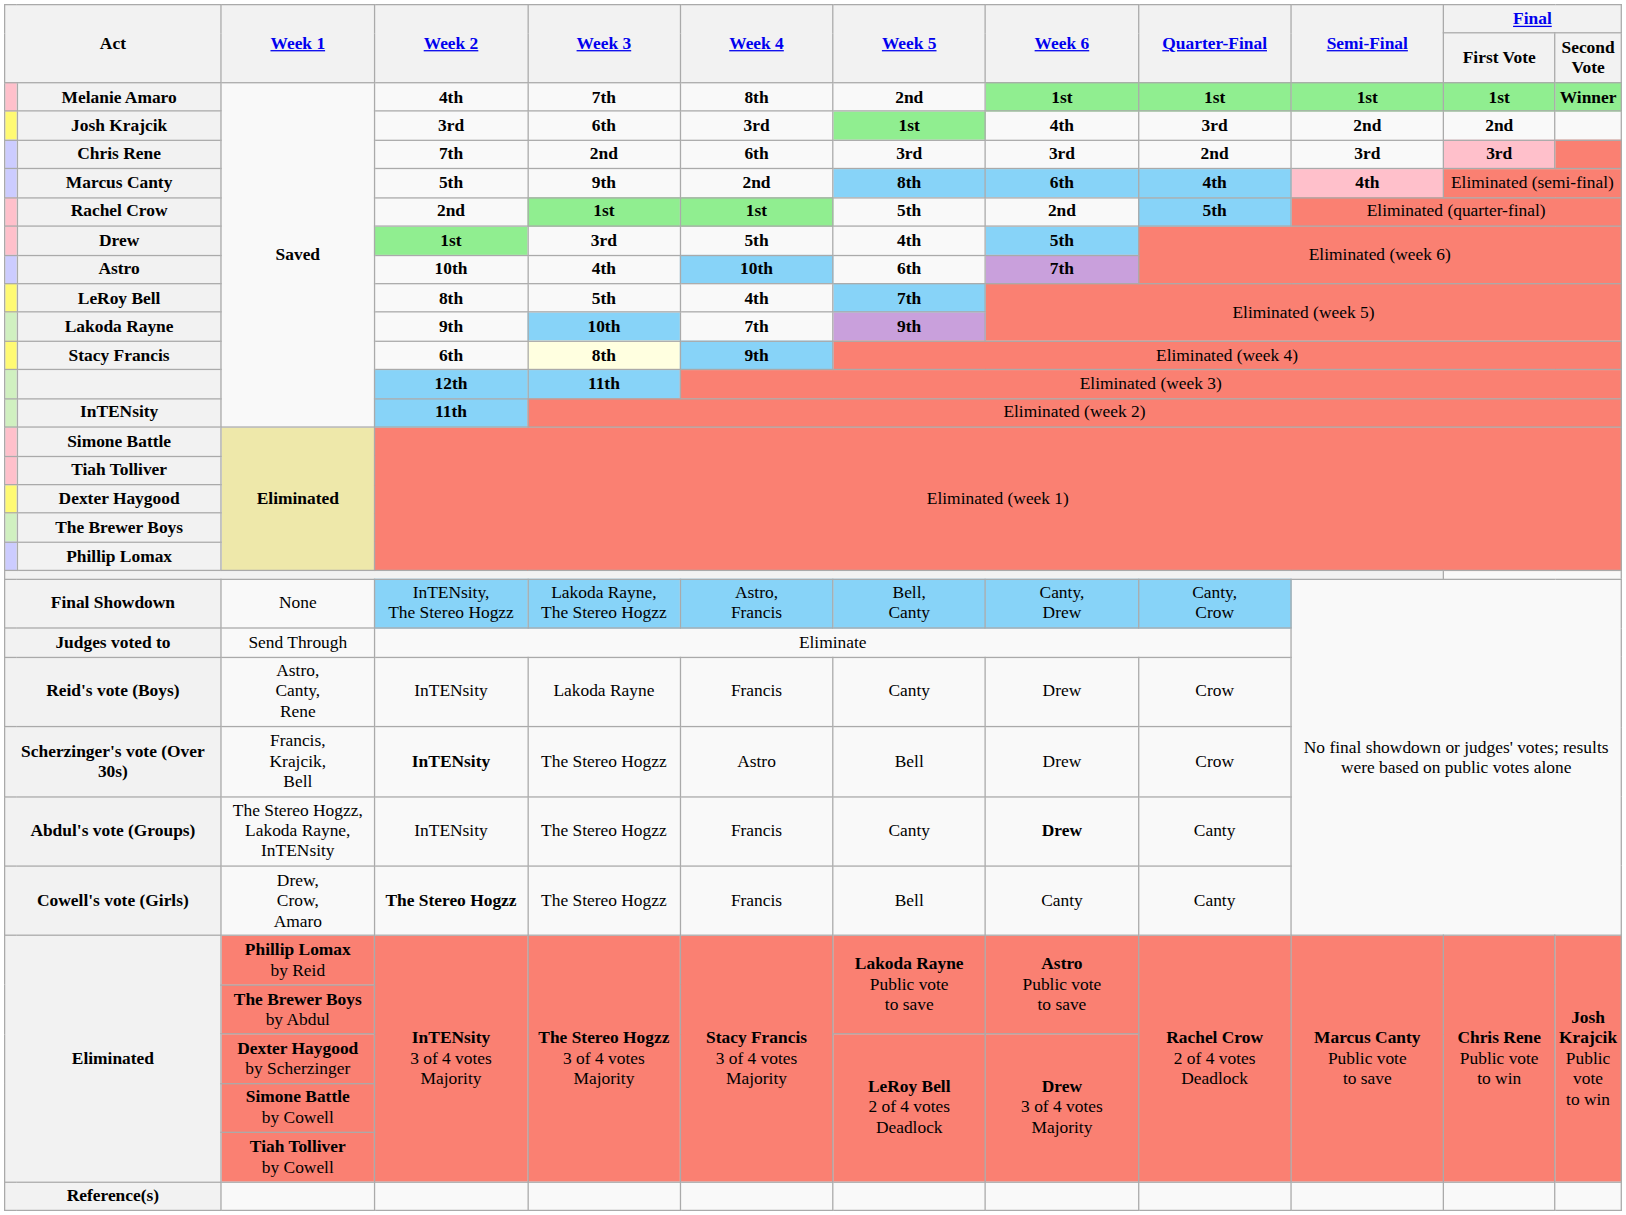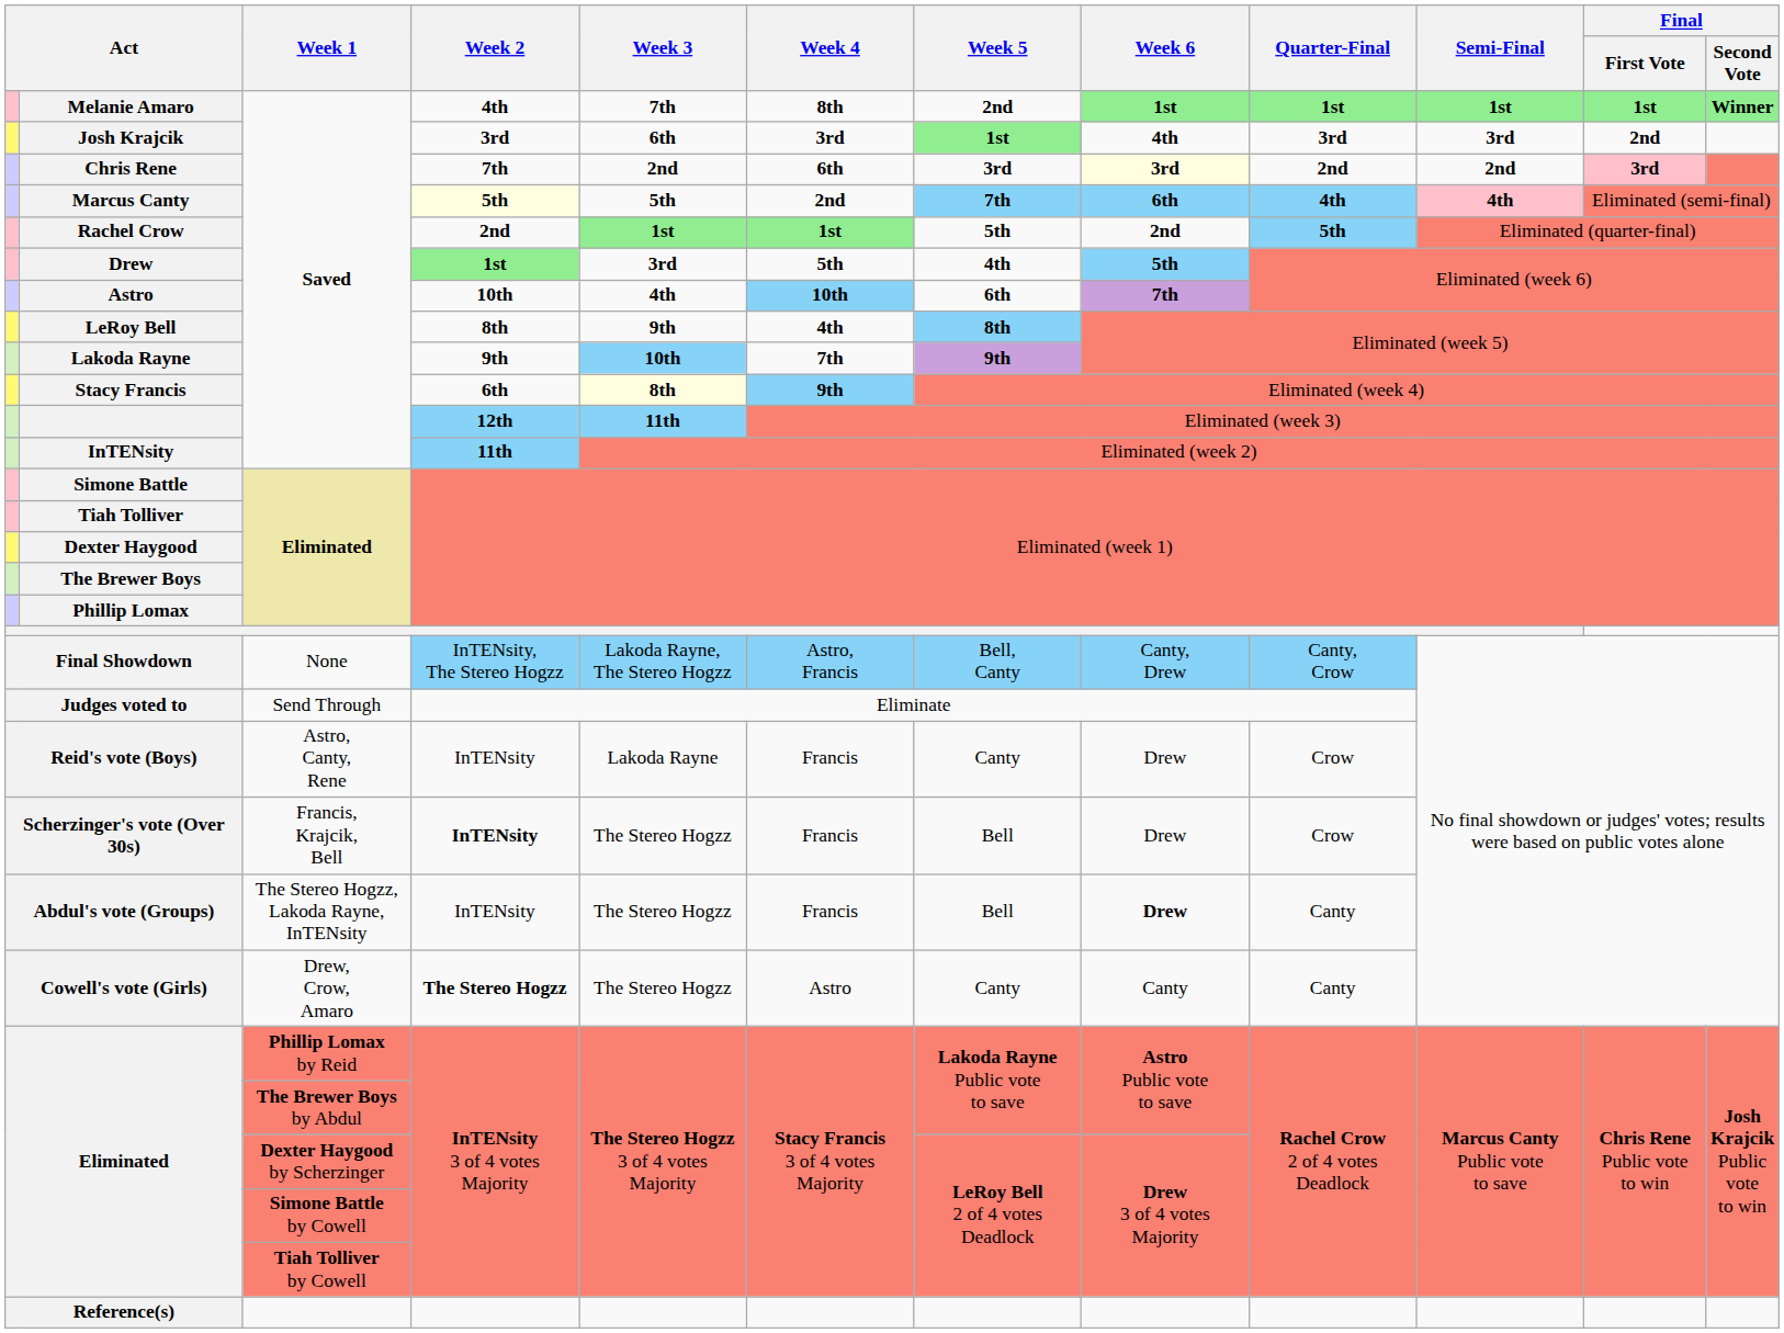 <table class="wikitable" style="text-align:center; font-size:85%; width:100%;">
 <tr>
 <th style="width:13.6%" colspan="2" rowspan="2">Act</th>
 <th style="width:9.6%" rowspan="2"><a href='#'>Week 1</a></th>
 <th style="width:9.6%" rowspan="2"><a href='#'>Week 2</a></th>
 <th style="width:9.6%" rowspan="2"><a href='#'>Week 3</a></th>
 <th style="width:9.6%" rowspan="2"><a href='#'>Week 4</a></th>
 <th style="width:9.6%" rowspan="2"><a href='#'>Week 5</a></th>
 <th style="width:9.6%" rowspan="2"><a href='#'>Week 6</a></th>
 <th style="width:9.6%" rowspan="2"><a href='#'>Quarter-Final</a></th>
 <th style="width:9.6%" rowspan="2"><a href='#'>Semi-Final</a></th>
 <th style="width:9.6%" colspan="2"><a href='#'>Final</a></th>
 </tr>
 <tr>
 <th style="width:7%">First Vote</th>
 <th style="width:7%">Second Vote</th>
 </tr>
 <tr>
 <th style="background:pink"></th>
 <th scope="row">Melanie Amaro</th>
 <td rowspan=12><strong>Saved</strong></td>
 <td><strong>4th</strong></td>
 <td><strong>7th</strong></td>
 <td><strong>8th</strong></td>
 <td><strong>2nd</strong></td>
 <td style="background:lightgreen"><strong>1st</strong></td>
 <td style="background:lightgreen"><strong>1st</strong></td>
 <td style="background:lightgreen"><strong>1st</strong></td>
 <td style="background:lightgreen"><strong>1st</strong></td>
 <td style="background:lightgreen;"><strong>Winner</strong></td>
 </tr>
 <tr>
 <th style="background:#fffa73"></th>
 <th scope="row">Josh Krajcik</th>
 <td><strong>3rd</strong></td>
 <td><strong>6th</strong></td>
 <td><strong>3rd</strong></td>
 <td style="background:lightgreen"><strong>1st</strong></td>
 <td><strong>4th</strong></td>
 <td><strong>3rd</strong></td>
-<td><strong>2nd</strong></td>
+<td><strong>3rd</strong></td>
 <td><strong>2nd</strong></td>
 <td></td>
 </tr>
 <tr>
 <th style="background:#ccf"></th>
 <th scope="row">Chris Rene</th>
 <td><strong>7th</strong></td>
 <td><strong>2nd</strong></td>
 <td><strong>6th</strong></td>
 <td><strong>3rd</strong></td>
-<td><strong>3rd</strong></td>
+<td style="background: lightyellow;"><strong>3rd</strong></td>
 <td><strong>2nd</strong></td>
-<td><strong>3rd</strong></td>
+<td><strong>2nd</strong></td>
 <td style="background:pink;"><strong>3rd</strong></td>
 <td style="background:salmon"></td>
 </tr>
 <tr>
 <th style="background:#ccf"></th>
 <th scope="row">Marcus Canty</th>
+<td style="background: lightyellow;"><strong>5th</strong></td>
 <td><strong>5th</strong></td>
-<td><strong>9th</strong></td>
 <td><strong>2nd</strong></td>
-<td style="background:#87D3F8"><strong>8th</strong></td>
+<td style="background:#87D3F8"><strong>7th</strong></td>
 <td style="background:#87D3F8"><strong>6th</strong></td>
 <td style="background:#87D3F8"><strong>4th</strong></td>
 <td style="background:pink;"><strong>4th</strong></td>
 <td colspan="2" style="background:salmon;">Eliminated (semi-final)</td>
 </tr>
 <tr>
 <th style="background:pink"></th>
 <th scope="row">Rachel Crow</th>
 <td><strong>2nd</strong></td>
 <td style="background:lightgreen"><strong>1st</strong></td>
 <td style="background:lightgreen"><strong>1st</strong></td>
 <td><strong>5th</strong></td>
 <td><strong>2nd</strong></td>
 <td style="background:#87D3F8"><strong>5th</strong></td>
 <td colspan="3" style="background:salmon">Eliminated (quarter-final)</td>
 </tr>
 <tr>
 <th style="background:pink"></th>
 <th scope="row">Drew</th>
 <td style="background:lightgreen"><strong>1st</strong></td>
 <td><strong>3rd</strong></td>
 <td><strong>5th</strong></td>
 <td><strong>4th</strong></td>
 <td style="background:#87D3F8"><strong>5th</strong></td>
 <td rowspan="2" colspan="4" style="background:salmon">Eliminated (week 6)</td>
 </tr>
 <tr>
 <th style="background:#ccf"></th>
 <th scope="row">Astro</th>
 <td><strong>10th</strong></td>
 <td><strong>4th</strong></td>
 <td style="background:#87D3F8"><strong>10th</strong></td>
 <td><strong>6th</strong></td>
 <td style="background:#C9A0DC"><strong>7th</strong></td>
 </tr>
 <tr>
 <th style="background:#fffa73"></th>
 <th scope="row">LeRoy Bell</th>
 <td><strong>8th</strong></td>
-<td><strong>5th</strong></td>
+<td><strong>9th</strong></td>
 <td><strong>4th</strong></td>
-<td style="background:#87D3F8"><strong>7th</strong></td>
+<td style="background:#87D3F8"><strong>8th</strong></td>
 <td rowspan="2" colspan="5" style="background:salmon">Eliminated (week 5)</td>
 </tr>
 <tr>
 <th style="background:#d0f0c0"></th>
 <th scope="row">Lakoda Rayne</th>
 <td><strong>9th</strong></td>
 <td style="background:#87D3F8"><strong>10th</strong></td>
 <td><strong>7th</strong></td>
 <td style="background:#C9A0DC"><strong>9th</strong></td>
 </tr>
 <tr>
 <th style="background:#fffa73"></th>
 <th scope="row">Stacy Francis</th>
 <td><strong>6th</strong></td>
 <td style="background: lightyellow;"><strong>8th</strong></td>
 <td style="background:#87D3F8"><strong>9th</strong></td>
 <td colspan="6" style="background:salmon">Eliminated (week 4)</td>
 </tr>
 <tr>
 <th style="background:#d0f0c0"></th>
 <th scope="row"></th>
 <td style="background:#87D3F8"><strong>12th</strong></td>
 <td style="background:#87D3F8"><strong>11th</strong></td>
 <td colspan="7" style="background:salmon">Eliminated (week 3)</td>
 </tr>
 <tr>
 <th style="background:#d0f0c0"></th>
 <th scope="row">InTENsity</th>
 <td style="background:#87D3F8"><strong>11th</strong></td>
 <td colspan="8" style="background:salmon">Eliminated (week 2)</td>
 </tr>
 <tr>
 <th style="background:pink"></th>
 <th scope="row">Simone Battle</th>
 <td rowspan=5 style="background:#EEE8AA"><strong>Eliminated</strong></td>
 <td rowspan="5" colspan="9" style="background:salmon">Eliminated (week 1)</td>
 </tr>
 <tr>
 <th style="background:pink"></th>
 <th scope="row">Tiah Tolliver</th>
 </tr>
 <tr>
 <th style="background:#fffa73"></th>
 <th scope="row">Dexter Haygood</th>
 </tr>
 <tr>
 <th style="background:#d0f0c0"></th>
 <th scope="row">The Brewer Boys</th>
 </tr>
 <tr>
 <th style="background:#ccf"></th>
 <th scope="row">Phillip Lomax</th>
 </tr>
 <tr>
 <th colspan="10"></th>
 </tr>
 <tr>
 <th scope="row" colspan="2">Final Showdown</th>
 <td>None</td>
 <td style="background:#87D3F8">InTENsity,<br>The Stereo Hogzz</td>
 <td style="background:#87D3F8">Lakoda Rayne,<br>The Stereo Hogzz</td>
 <td style="background:#87D3F8">Astro,<br>Francis</td>
 <td style="background:#87D3F8">Bell,<br>Canty</td>
 <td style="background:#87D3F8">Canty,<br>Drew</td>
 <td style="background:#87D3F8">Canty,<br>Crow</td>
 <td rowspan="6" colspan="3">No final showdown or judges' votes; results were based on public votes alone</td>
 </tr>
 <tr>
 <th scope="row" colspan="2">Judges voted to</th>
 <td>Send Through</td>
 <td colspan="6">Eliminate</td>
 </tr>
 <tr>
 <th scope="row" colspan="2">Reid's vote (Boys)</th>
 <td>Astro,<br>Canty,<br>Rene</td>
 <td>InTENsity</td>
 <td>Lakoda Rayne</td>
 <td>Francis</td>
 <td>Canty</td>
 <td>Drew</td>
 <td>Crow</td>
 </tr>
 <tr>
 <th scope="row" colspan="2">Scherzinger's vote (Over 30s)</th>
 <td>Francis,<br>Krajcik,<br>Bell</td>
 <td><strong>InTENsity</strong></td>
 <td>The Stereo Hogzz</td>
-<td>Astro</td>
+<td>Francis</td>
 <td>Bell</td>
 <td>Drew</td>
 <td>Crow</td>
 </tr>
 <tr>
 <th scope="row" colspan="2">Abdul's vote (Groups)</th>
 <td>The Stereo Hogzz,<br>Lakoda Rayne,<br>InTENsity</td>
 <td>InTENsity</td>
 <td>The Stereo Hogzz</td>
 <td>Francis</td>
-<td>Canty</td>
+<td>Bell</td>
 <td><strong>Drew</strong></td>
 <td>Canty</td>
 </tr>
 <tr>
 <th scope="row" colspan="2">Cowell's vote (Girls)</th>
 <td>Drew,<br>Crow,<br>Amaro</td>
 <td><strong>The Stereo Hogzz</strong></td>
 <td>The Stereo Hogzz</td>
-<td>Francis</td>
-<td>Bell</td>
+<td>Astro</td>
+<td>Canty</td>
 <td>Canty</td>
 <td>Canty</td>
 </tr>
 <tr>
 <th scope="row" colspan="2" rowspan="6">Eliminated</th>
 <td style="background:salmon;"><strong>Phillip Lomax</strong><br>by Reid</td>
 <td style="background:salmon;" rowspan="6"><strong>InTENsity</strong><br>3 of 4 votes<br>Majority</td>
 <td style="background:salmon;" rowspan="6"><strong>The Stereo Hogzz</strong><br>3 of 4 votes<br>Majority</td>
 <td style="background:salmon;" rowspan="6"><strong>Stacy Francis</strong><br>3 of 4 votes<br>Majority</td>
 <td style="background:salmon;" rowspan="3"><strong>Lakoda Rayne</strong><br>Public vote<br>to save</td>
 <td style="background:salmon;" rowspan="3"><strong>Astro</strong><br>Public vote<br>to save</td>
 <td style="background:salmon;" rowspan="6"><strong>Rachel Crow</strong><br>2 of 4 votes<br>Deadlock</td>
 <td style="background:salmon;" rowspan="6"><strong>Marcus Canty</strong><br>Public vote<br>to save</td>
 <td style="background:salmon;" rowspan="6"><strong>Chris Rene</strong><br>Public vote<br>to win</td>
 <td style="background:salmon;" rowspan="6"><strong> Josh Krajcik</strong><br>Public vote<br>to win</td>
 </tr>
 <tr>
 <td style="background:salmon;"><strong>The Brewer Boys</strong><br>by Abdul</td>
 </tr>
 <tr>
 <td style="background:salmon;" rowspan="2"><strong>Dexter Haygood</strong><br>by Scherzinger</td>
 </tr>
 <tr style="background:salmon;">
 <td rowspan="3"><strong>LeRoy Bell </strong> <br>2 of 4 votes<br>Deadlock</td>
 <td rowspan="3"><strong>Drew</strong><br>3 of 4 votes<br>Majority</td>
 </tr>
 <tr>
 <td style="background:salmon;"><strong>Simone Battle</strong><br>by Cowell</td>
 </tr>
 <tr>
 <td style="background:salmon;"><strong> Tiah Tolliver</strong><br>by Cowell</td>
 </tr>
 <tr>
 <th scope="row" colspan="2">Reference(s)</th>
 <td></td>
 <td></td>
 <td></td>
 <td></td>
 <td></td>
 <td></td>
 <td></td>
 <td></td>
 <td></td>
 </tr>
 </table>
